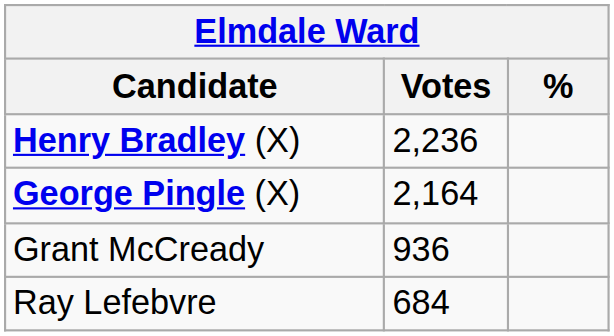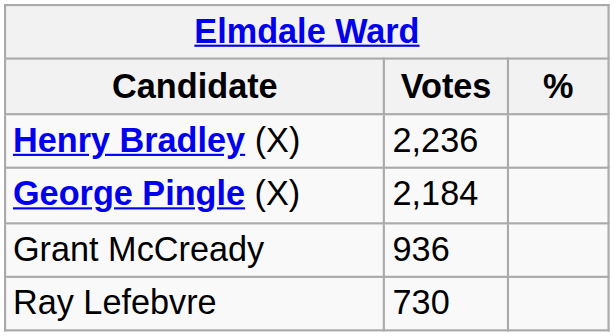 <table class="wikitable">
 <tr>
 <th colspan="3"><a href='#'>Elmdale Ward</a></th>
 </tr>
 <tr>
 <th style="width: 170px">Candidate</th>
 <th style="width: 50px">Votes</th>
 <th style="width: 40px">%</th>
 </tr>
 <tr>
 <td><strong><a href='#'>Henry Bradley</a></strong> (X)</td>
 <td>2,236</td>
 <td></td>
 </tr>
 <tr>
 <td><strong><a href='#'>George Pingle</a></strong> (X)</td>
-<td>2,164</td>
+<td>2,184</td>
 <td></td>
 </tr>
 <tr>
 <td>Grant McCready</td>
 <td>936</td>
 <td></td>
 </tr>
 <tr>
 <td>Ray Lefebvre</td>
-<td>684</td>
+<td>730</td>
 <td></td>
 </tr>
 </table>
